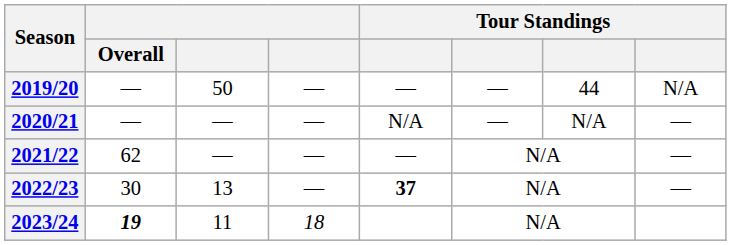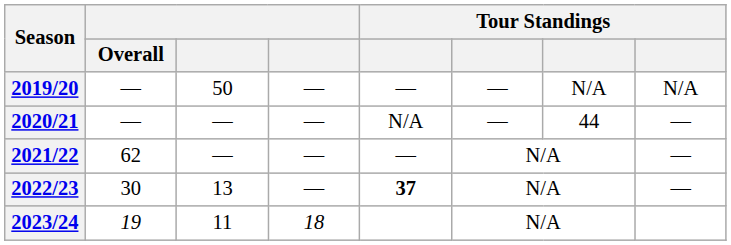 <table class="wikitable plainrowheaders" style="background:#fff; font-size:86%; line-height:16px; border:gray solid 1px; border-collapse:collapse;">
 <tr>
 <th rowspan="2"> Season </th>
 <th colspan="3"></th>
 <th colspan="4">Tour Standings</th>
 </tr>
 <tr>
 <th style="width:55px;">Overall</th>
 <th style="width:55px;"></th>
 <th style="width:55px;"></th>
 <th style="width:55px;"></th>
 <th style="width:55px;"></th>
 <th style="width:55px;"></th>
 <th style="width:55px;"></th>
 </tr>
 <tr>
 <th scope=row align=center><a href='#'>2019/20</a></th>
 <td align=center>—</td>
 <td align=center>50</td>
 <td align=center>—</td>
 <td align=center>—</td>
 <td align=center>—</td>
-<td align=center>44</td>
+<td align=center>N/A</td>
 <td align=center>N/A</td>
 </tr>
 <tr>
 <th scope=row align=center><a href='#'>2020/21</a></th>
 <td align=center>—</td>
 <td align=center>—</td>
 <td align=center>—</td>
 <td align=center>N/A</td>
 <td align=center>—</td>
-<td align=center>N/A</td>
+<td align=center>44</td>
 <td align=center>—</td>
 </tr>
 <tr>
 <th scope=row align=center><a href='#'>2021/22</a></th>
 <td align=center>62</td>
 <td align=center>—</td>
 <td align=center>—</td>
 <td align=center>—</td>
 <td colspan=2 align=center>N/A</td>
 <td align=center>—</td>
 </tr>
 <tr>
 <th scope=row align=center><a href='#'>2022/23</a></th>
 <td align=center>30</td>
 <td align=center>13</td>
 <td align=center>—</td>
 <td align=center><strong>37</strong></td>
 <td colspan=2 align=center>N/A</td>
 <td align=center>—</td>
 </tr>
 <tr>
 <th scope=row align=center><a href='#'>2023/24</a></th>
-<td align=center><strong><em>19</em></strong></td>
+<td align=center><em>19</em></td>
 <td align=center>11</td>
 <td align=center><em>18</em></td>
 <td align=center></td>
 <td colspan=2 align=center>N/A</td>
 <td align=center></td>
 </tr>
 </table>
